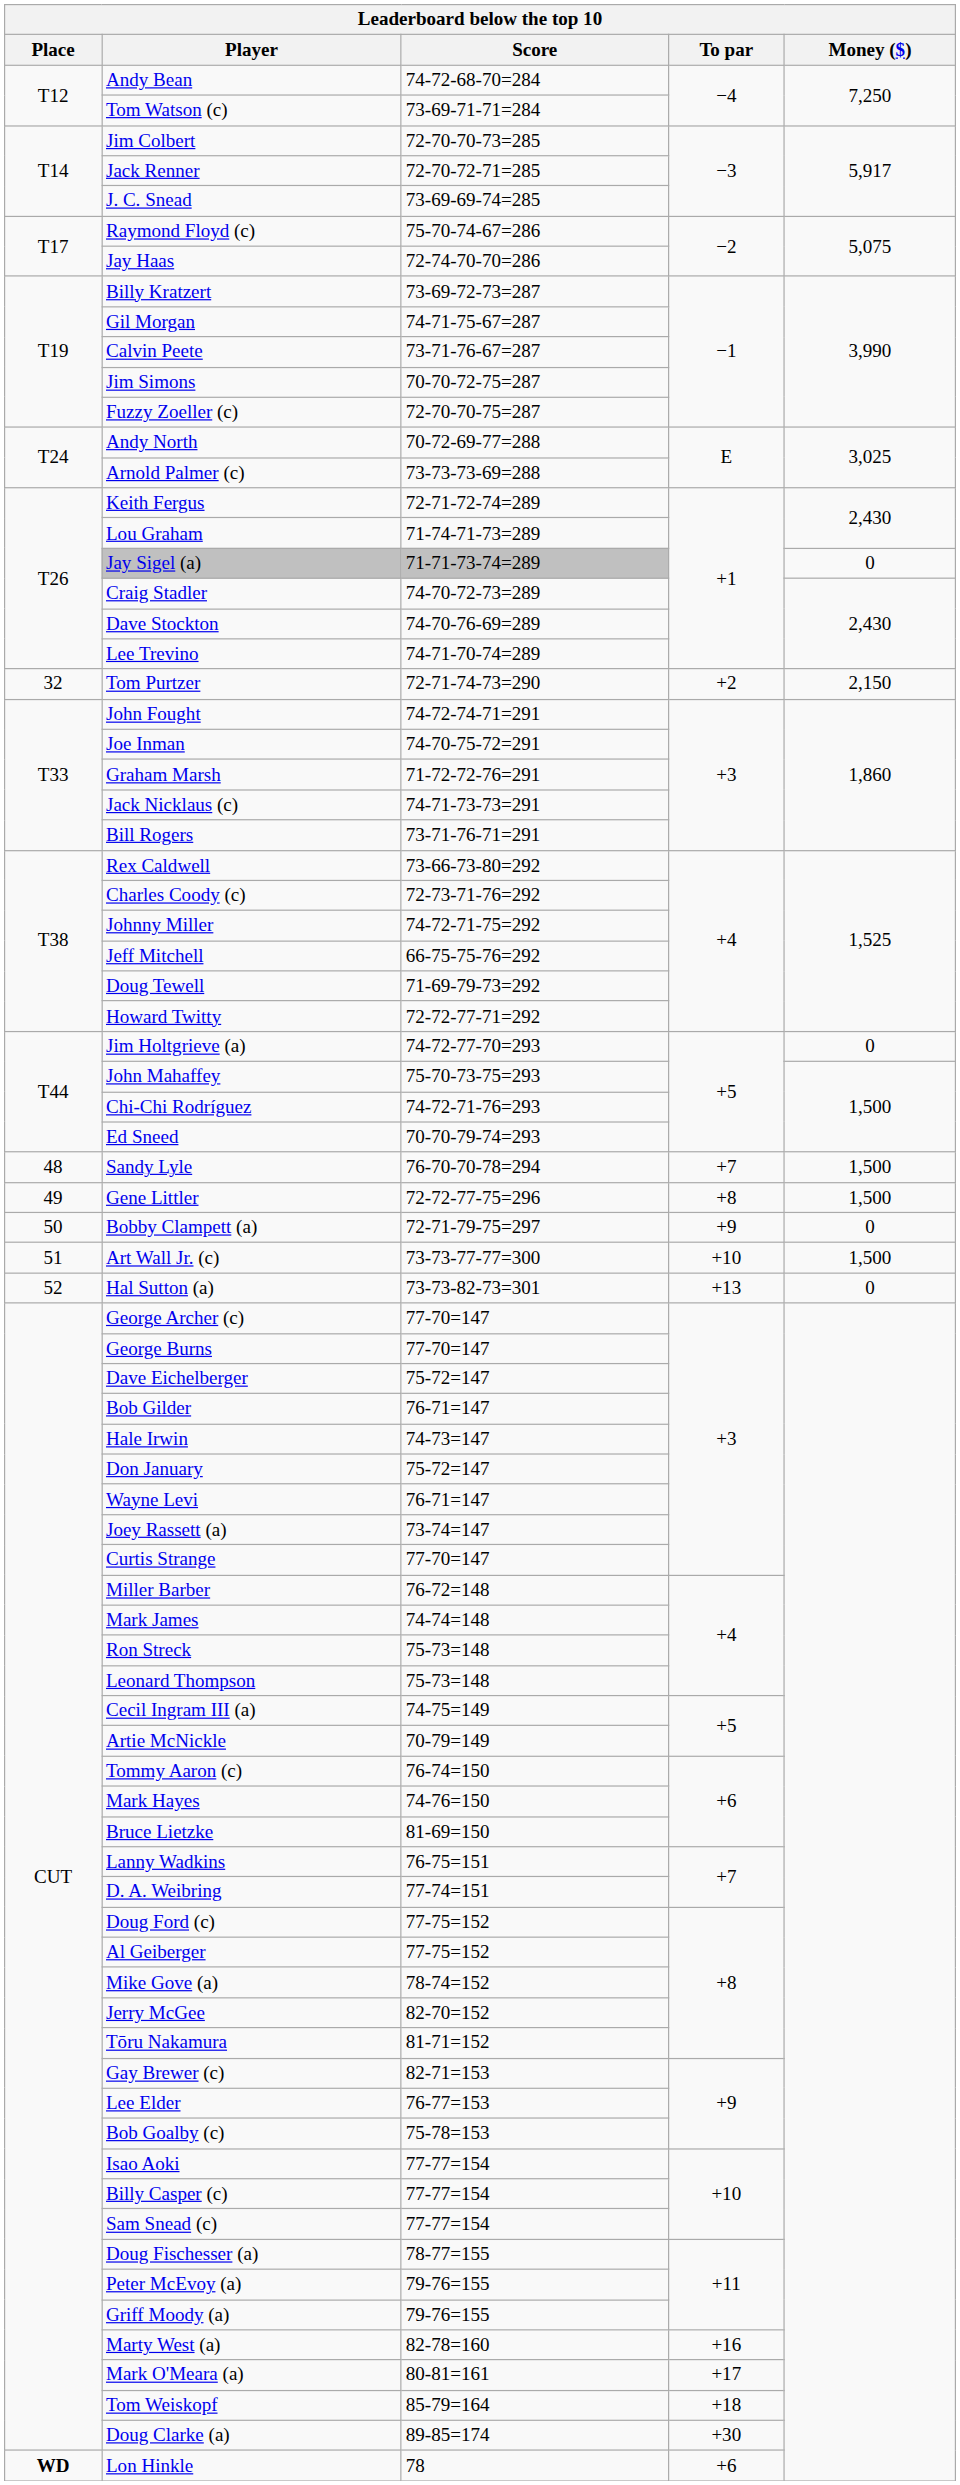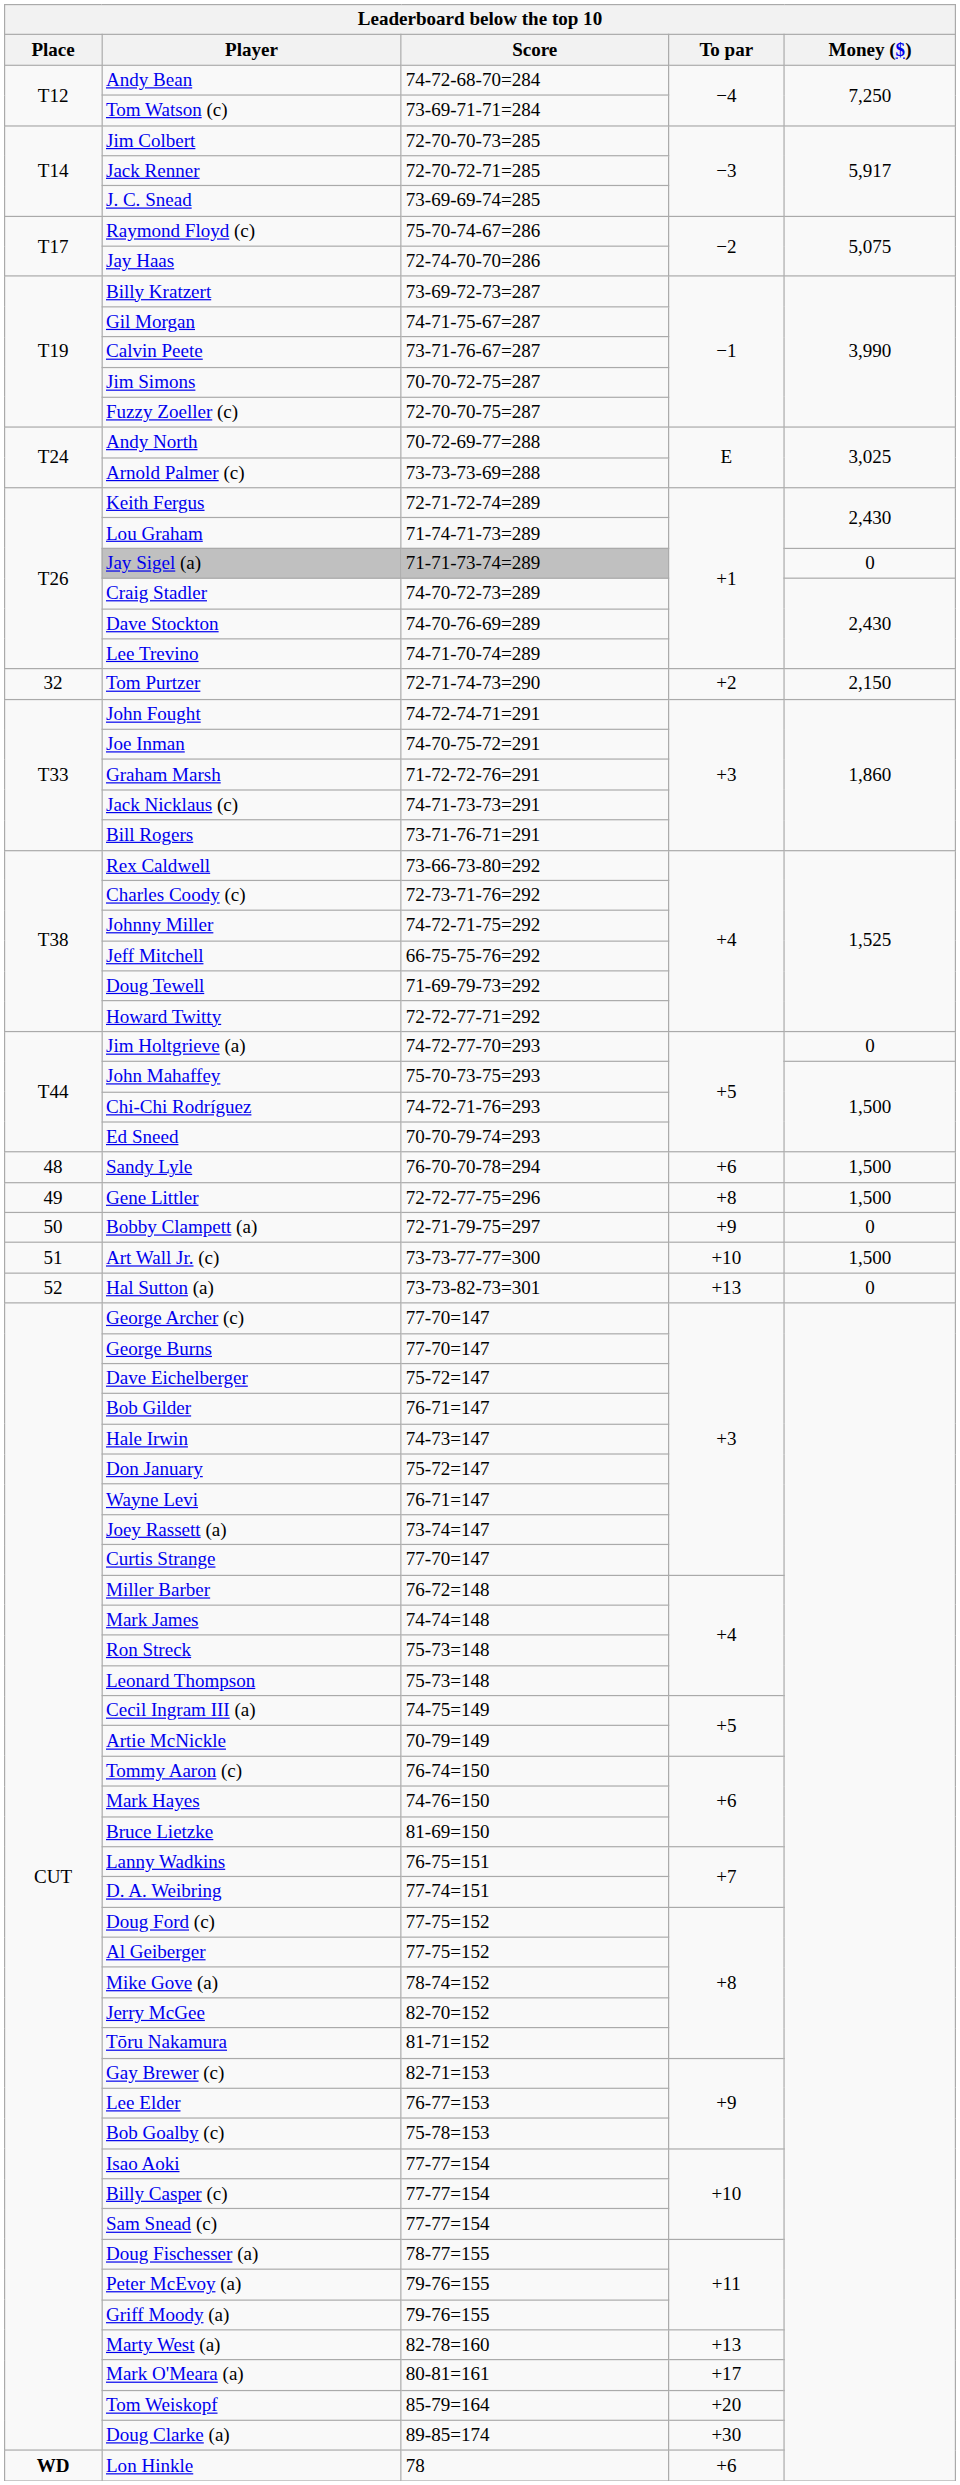 <table class="collapsible collapsed wikitable" style="width:50em; margin-top:-1px">
 <tr>
 <th scope="col" colspan="6">Leaderboard below the top 10</th>
 </tr>
 <tr>
 <th>Place</th>
 <th>Player</th>
 <th>Score</th>
 <th>To par</th>
 <th>Money (<a href='#'>$</a>)</th>
 </tr>
 <tr>
 <td rowspan=2 align=center>T12</td>
 <td> <a href='#'>Andy Bean</a></td>
 <td>74-72-68-70=284</td>
 <td rowspan=2 align=center>−4</td>
 <td rowspan=2 align=center>7,250</td>
 </tr>
 <tr>
 <td> <a href='#'>Tom Watson</a> (c)</td>
 <td>73-69-71-71=284</td>
 </tr>
 <tr>
 <td rowspan=3 align=center>T14</td>
 <td> <a href='#'>Jim Colbert</a></td>
 <td>72-70-70-73=285</td>
 <td rowspan=3 align=center>−3</td>
 <td rowspan=3 align=center>5,917</td>
 </tr>
 <tr>
 <td> <a href='#'>Jack Renner</a></td>
 <td>72-70-72-71=285</td>
 </tr>
 <tr>
 <td> <a href='#'>J. C. Snead</a></td>
 <td>73-69-69-74=285</td>
 </tr>
 <tr>
 <td rowspan=2 align=center>T17</td>
 <td> <a href='#'>Raymond Floyd</a> (c)</td>
 <td>75-70-74-67=286</td>
 <td rowspan=2 align=center>−2</td>
 <td rowspan=2 align=center>5,075</td>
 </tr>
 <tr>
 <td> <a href='#'>Jay Haas</a></td>
 <td>72-74-70-70=286</td>
 </tr>
 <tr>
 <td rowspan=5 align=center>T19</td>
 <td> <a href='#'>Billy Kratzert</a></td>
 <td>73-69-72-73=287</td>
 <td rowspan=5 align=center>−1</td>
 <td rowspan=5 align=center>3,990</td>
 </tr>
 <tr>
 <td> <a href='#'>Gil Morgan</a></td>
 <td>74-71-75-67=287</td>
 </tr>
 <tr>
 <td> <a href='#'>Calvin Peete</a></td>
 <td>73-71-76-67=287</td>
 </tr>
 <tr>
 <td> <a href='#'>Jim Simons</a></td>
 <td>70-70-72-75=287</td>
 </tr>
 <tr>
 <td> <a href='#'>Fuzzy Zoeller</a> (c)</td>
 <td>72-70-70-75=287</td>
 </tr>
 <tr>
 <td rowspan=2 align=center>T24</td>
 <td> <a href='#'>Andy North</a></td>
 <td>70-72-69-77=288</td>
 <td rowspan=2 align=center>E</td>
 <td rowspan=2 align=center>3,025</td>
 </tr>
 <tr>
 <td> <a href='#'>Arnold Palmer</a> (c)</td>
 <td>73-73-73-69=288</td>
 </tr>
 <tr>
 <td rowspan=6 align=center>T26</td>
 <td> <a href='#'>Keith Fergus</a></td>
 <td>72-71-72-74=289</td>
 <td rowspan=6 align=center>+1</td>
 <td rowspan=2 align=center>2,430</td>
 </tr>
 <tr>
 <td> <a href='#'>Lou Graham</a></td>
 <td>71-74-71-73=289</td>
 </tr>
 <tr>
 <td style="background:silver"> <a href='#'>Jay Sigel</a> (a)</td>
 <td style="background:silver">71-71-73-74=289</td>
 <td align=center>0</td>
 </tr>
 <tr>
 <td> <a href='#'>Craig Stadler</a></td>
 <td>74-70-72-73=289</td>
 <td rowspan=3 align=center>2,430</td>
 </tr>
 <tr>
 <td> <a href='#'>Dave Stockton</a></td>
 <td>74-70-76-69=289</td>
 </tr>
 <tr>
 <td> <a href='#'>Lee Trevino</a></td>
 <td>74-71-70-74=289</td>
 </tr>
 <tr>
 <td align=center>32</td>
 <td> <a href='#'>Tom Purtzer</a></td>
 <td>72-71-74-73=290</td>
 <td align=center>+2</td>
 <td align=center>2,150</td>
 </tr>
 <tr>
 <td rowspan=5 align=center>T33</td>
 <td> <a href='#'>John Fought</a></td>
 <td>74-72-74-71=291</td>
 <td rowspan=5 align=center>+3</td>
 <td rowspan=5 align=center>1,860</td>
 </tr>
 <tr>
 <td> <a href='#'>Joe Inman</a></td>
 <td>74-70-75-72=291</td>
 </tr>
 <tr>
 <td> <a href='#'>Graham Marsh</a></td>
 <td>71-72-72-76=291</td>
 </tr>
 <tr>
 <td> <a href='#'>Jack Nicklaus</a> (c)</td>
 <td>74-71-73-73=291</td>
 </tr>
 <tr>
 <td> <a href='#'>Bill Rogers</a></td>
 <td>73-71-76-71=291</td>
 </tr>
 <tr>
 <td rowspan=6 align=center>T38</td>
 <td> <a href='#'>Rex Caldwell</a></td>
 <td>73-66-73-80=292</td>
 <td rowspan=6 align=center>+4</td>
 <td rowspan=6 align=center>1,525</td>
 </tr>
 <tr>
 <td> <a href='#'>Charles Coody</a> (c)</td>
 <td>72-73-71-76=292</td>
 </tr>
 <tr>
 <td> <a href='#'>Johnny Miller</a></td>
 <td>74-72-71-75=292</td>
 </tr>
 <tr>
 <td> <a href='#'>Jeff Mitchell</a></td>
 <td>66-75-75-76=292</td>
 </tr>
 <tr>
 <td> <a href='#'>Doug Tewell</a></td>
 <td>71-69-79-73=292</td>
 </tr>
 <tr>
 <td> <a href='#'>Howard Twitty</a></td>
 <td>72-72-77-71=292</td>
 </tr>
 <tr>
 <td rowspan=4 align=center>T44</td>
 <td> <a href='#'>Jim Holtgrieve</a> (a)</td>
 <td>74-72-77-70=293</td>
 <td rowspan=4 align=center>+5</td>
 <td align=center>0</td>
 </tr>
 <tr>
 <td> <a href='#'>John Mahaffey</a></td>
 <td>75-70-73-75=293</td>
 <td rowspan=3 align=center>1,500</td>
 </tr>
 <tr>
 <td> <a href='#'>Chi-Chi Rodríguez</a></td>
 <td>74-72-71-76=293</td>
 </tr>
 <tr>
 <td> <a href='#'>Ed Sneed</a></td>
 <td>70-70-79-74=293</td>
 </tr>
 <tr>
 <td align=center>48</td>
 <td> <a href='#'>Sandy Lyle</a></td>
 <td>76-70-70-78=294</td>
-<td align=center>+7</td>
+<td align=center>+6</td>
 <td align=center>1,500</td>
 </tr>
 <tr>
 <td align=center>49</td>
 <td> <a href='#'>Gene Littler</a></td>
 <td>72-72-77-75=296</td>
 <td align=center>+8</td>
 <td align=center>1,500</td>
 </tr>
 <tr>
 <td align=center>50</td>
 <td> <a href='#'>Bobby Clampett</a> (a)</td>
 <td>72-71-79-75=297</td>
 <td align=center>+9</td>
 <td align=center>0</td>
 </tr>
 <tr>
 <td align=center>51</td>
 <td> <a href='#'>Art Wall Jr.</a> (c)</td>
 <td>73-73-77-77=300</td>
 <td align=center>+10</td>
 <td align=center>1,500</td>
 </tr>
 <tr>
 <td align=center>52</td>
 <td> <a href='#'>Hal Sutton</a> (a)</td>
 <td>73-73-82-73=301</td>
 <td align=center>+13</td>
 <td align=center>0</td>
 </tr>
 <tr>
 <td rowspan=38 align=center>CUT</td>
 <td> <a href='#'>George Archer</a> (c)</td>
 <td>77-70=147</td>
 <td rowspan=9 align=center>+3</td>
 <td rowspan=39 align=center></td>
 </tr>
 <tr>
 <td> <a href='#'>George Burns</a></td>
 <td>77-70=147</td>
 </tr>
 <tr>
 <td> <a href='#'>Dave Eichelberger</a></td>
 <td>75-72=147</td>
 </tr>
 <tr>
 <td> <a href='#'>Bob Gilder</a></td>
 <td>76-71=147</td>
 </tr>
 <tr>
 <td> <a href='#'>Hale Irwin</a></td>
 <td>74-73=147</td>
 </tr>
 <tr>
 <td> <a href='#'>Don January</a></td>
 <td>75-72=147</td>
 </tr>
 <tr>
 <td> <a href='#'>Wayne Levi</a></td>
 <td>76-71=147</td>
 </tr>
 <tr>
 <td> <a href='#'>Joey Rassett</a> (a)</td>
 <td>73-74=147</td>
 </tr>
 <tr>
 <td> <a href='#'>Curtis Strange</a></td>
 <td>77-70=147</td>
 </tr>
 <tr>
 <td> <a href='#'>Miller Barber</a></td>
 <td>76-72=148</td>
 <td rowspan=4 align=center>+4</td>
 </tr>
 <tr>
 <td> <a href='#'>Mark James</a></td>
 <td>74-74=148</td>
 </tr>
 <tr>
 <td> <a href='#'>Ron Streck</a></td>
 <td>75-73=148</td>
 </tr>
 <tr>
 <td> <a href='#'>Leonard Thompson</a></td>
 <td>75-73=148</td>
 </tr>
 <tr>
 <td> <a href='#'>Cecil Ingram III</a> (a)</td>
 <td>74-75=149</td>
 <td rowspan=2 align=center>+5</td>
 </tr>
 <tr>
 <td> <a href='#'>Artie McNickle</a></td>
 <td>70-79=149</td>
 </tr>
 <tr>
 <td> <a href='#'>Tommy Aaron</a> (c)</td>
 <td>76-74=150</td>
 <td rowspan=3 align=center>+6</td>
 </tr>
 <tr>
 <td> <a href='#'>Mark Hayes</a></td>
 <td>74-76=150</td>
 </tr>
 <tr>
 <td> <a href='#'>Bruce Lietzke</a></td>
 <td>81-69=150</td>
 </tr>
 <tr>
 <td> <a href='#'>Lanny Wadkins</a></td>
 <td>76-75=151</td>
 <td rowspan=2 align=center>+7</td>
 </tr>
 <tr>
 <td> <a href='#'>D. A. Weibring</a></td>
 <td>77-74=151</td>
 </tr>
 <tr>
 <td> <a href='#'>Doug Ford</a> (c)</td>
 <td>77-75=152</td>
 <td rowspan=5 align=center>+8</td>
 </tr>
 <tr>
 <td> <a href='#'>Al Geiberger</a></td>
 <td>77-75=152</td>
 </tr>
 <tr>
 <td> <a href='#'>Mike Gove</a> (a)</td>
 <td>78-74=152</td>
 </tr>
 <tr>
 <td> <a href='#'>Jerry McGee</a></td>
 <td>82-70=152</td>
 </tr>
 <tr>
 <td> <a href='#'>Tōru Nakamura</a></td>
 <td>81-71=152</td>
 </tr>
 <tr>
 <td> <a href='#'>Gay Brewer</a> (c)</td>
 <td>82-71=153</td>
 <td rowspan=3 align=center>+9</td>
 </tr>
 <tr>
 <td> <a href='#'>Lee Elder</a></td>
 <td>76-77=153</td>
 </tr>
 <tr>
 <td> <a href='#'>Bob Goalby</a> (c)</td>
 <td>75-78=153</td>
 </tr>
 <tr>
 <td> <a href='#'>Isao Aoki</a></td>
 <td>77-77=154</td>
 <td rowspan=3 align=center>+10</td>
 </tr>
 <tr>
 <td> <a href='#'>Billy Casper</a> (c)</td>
 <td>77-77=154</td>
 </tr>
 <tr>
 <td> <a href='#'>Sam Snead</a> (c)</td>
 <td>77-77=154</td>
 </tr>
 <tr>
 <td> <a href='#'>Doug Fischesser</a> (a)</td>
 <td>78-77=155</td>
 <td rowspan=3 align=center>+11</td>
 </tr>
 <tr>
 <td> <a href='#'>Peter McEvoy</a> (a)</td>
 <td>79-76=155</td>
 </tr>
 <tr>
 <td> <a href='#'>Griff Moody</a> (a)</td>
 <td>79-76=155</td>
 </tr>
 <tr>
 <td> <a href='#'>Marty West</a> (a)</td>
 <td>82-78=160</td>
-<td align=center>+16</td>
+<td align=center>+13</td>
 </tr>
 <tr>
 <td> <a href='#'>Mark O'Meara</a> (a)</td>
 <td>80-81=161</td>
 <td align=center>+17</td>
 </tr>
 <tr>
 <td> <a href='#'>Tom Weiskopf</a></td>
 <td>85-79=164</td>
-<td align=center>+18</td>
+<td align=center>+20</td>
 </tr>
 <tr>
 <td> <a href='#'>Doug Clarke</a> (a)</td>
 <td>89-85=174</td>
 <td align=center>+30</td>
 </tr>
 <tr>
 <td align=center><strong>WD</strong></td>
 <td> <a href='#'>Lon Hinkle</a></td>
 <td>78</td>
 <td align=center>+6</td>
 </tr>
 </table>
